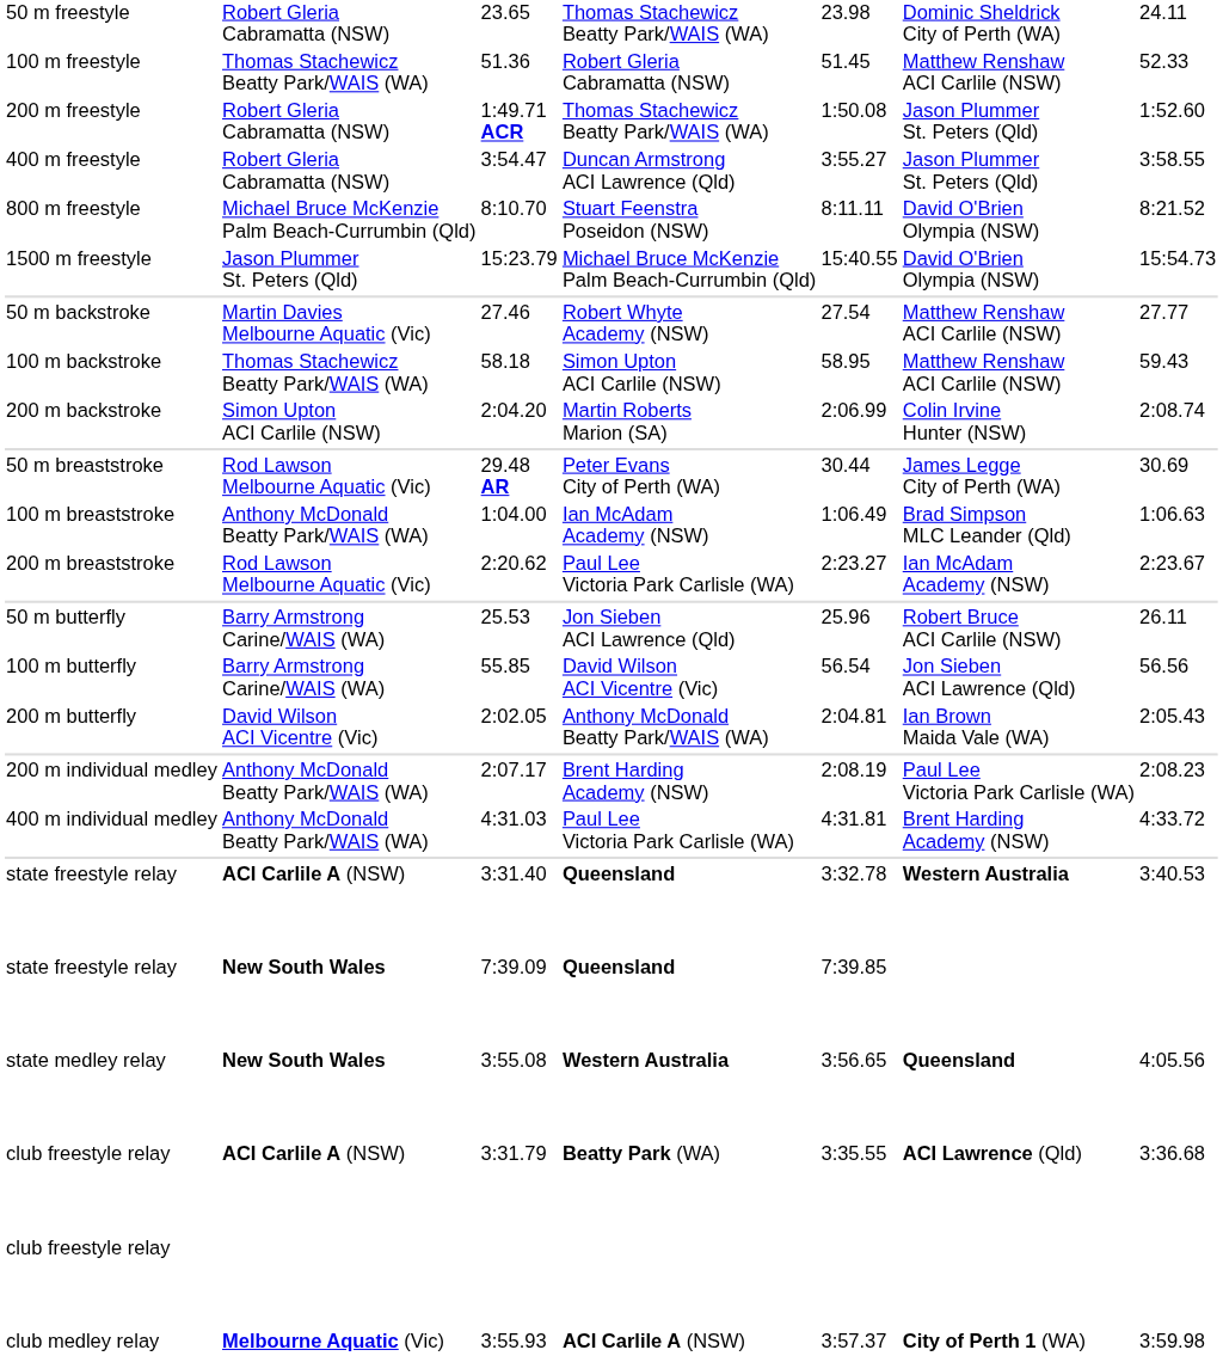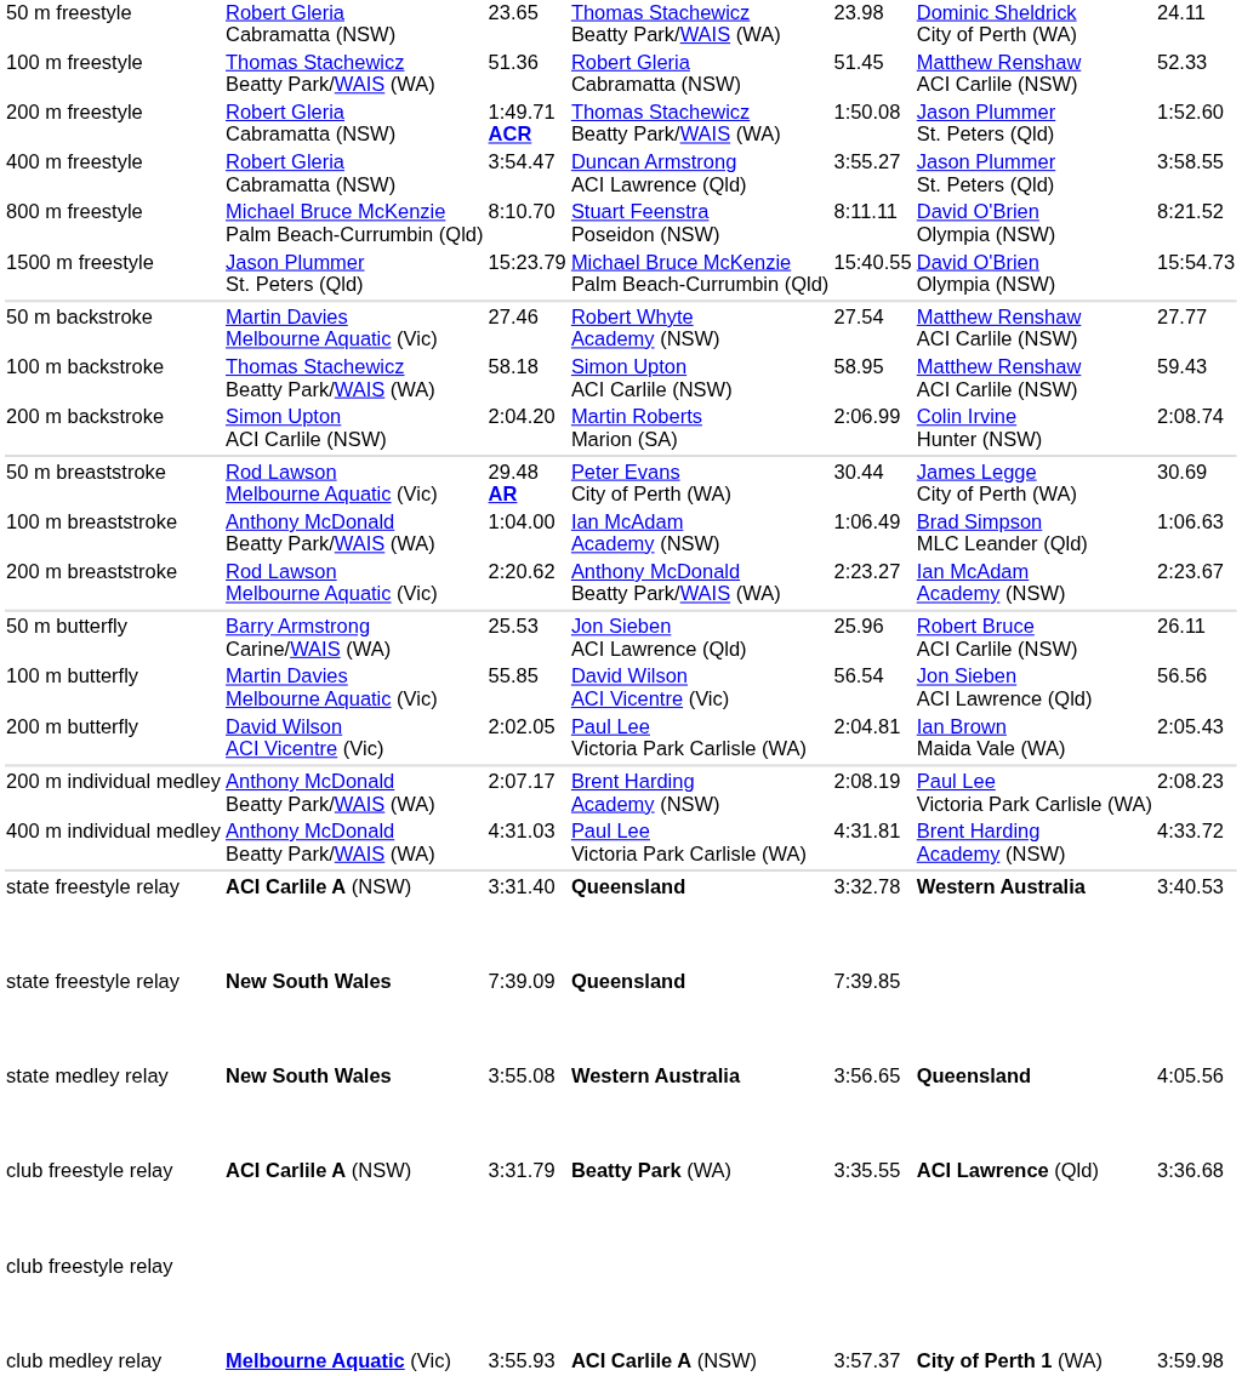 <table>
 <tr valign="top">
 <td>50 m freestyle</td>
 <td><a href='#'>Robert Gleria</a><br>Cabramatta (NSW)</td>
 <td>23.65<br></td>
 <td><a href='#'>Thomas Stachewicz</a><br>Beatty Park/<a href='#'>WAIS</a> (WA)</td>
 <td>23.98<br></td>
 <td><a href='#'>Dominic Sheldrick</a><br>City of Perth (WA)</td>
 <td>24.11<br></td>
 </tr>
 <tr valign="top">
 <td>100 m freestyle</td>
 <td><a href='#'>Thomas Stachewicz</a><br>Beatty Park/<a href='#'>WAIS</a> (WA)</td>
 <td>51.36<br></td>
 <td><a href='#'>Robert Gleria</a><br>Cabramatta (NSW)</td>
 <td>51.45<br></td>
 <td><a href='#'>Matthew Renshaw</a><br>ACI Carlile (NSW)</td>
 <td>52.33<br></td>
 </tr>
 <tr valign="top">
 <td>200 m freestyle</td>
 <td><a href='#'>Robert Gleria</a><br>Cabramatta (NSW)</td>
 <td>1:49.71<br><strong><a href='#'>ACR</a></strong></td>
 <td><a href='#'>Thomas Stachewicz</a><br>Beatty Park/<a href='#'>WAIS</a> (WA)</td>
 <td>1:50.08<br></td>
 <td><a href='#'>Jason Plummer</a><br>St. Peters (Qld)</td>
 <td>1:52.60<br></td>
 </tr>
 <tr valign="top">
 <td>400 m freestyle</td>
 <td><a href='#'>Robert Gleria</a><br>Cabramatta (NSW)</td>
 <td>3:54.47<br></td>
 <td><a href='#'>Duncan Armstrong</a><br>ACI Lawrence (Qld)</td>
 <td>3:55.27<br></td>
 <td><a href='#'>Jason Plummer</a><br>St. Peters (Qld)</td>
 <td>3:58.55<br></td>
 </tr>
 <tr valign="top">
 <td>800 m freestyle</td>
 <td><a href='#'>Michael Bruce McKenzie</a><br>Palm Beach-Currumbin (Qld)</td>
 <td>8:10.70<br></td>
 <td><a href='#'>Stuart Feenstra</a><br>Poseidon (NSW)</td>
 <td>8:11.11<br></td>
 <td><a href='#'>David O'Brien</a> <br>Olympia (NSW)</td>
 <td>8:21.52<br></td>
 </tr>
 <tr valign="top">
 <td>1500 m freestyle</td>
 <td><a href='#'>Jason Plummer</a><br>St. Peters (Qld)</td>
 <td>15:23.79<br></td>
 <td><a href='#'>Michael Bruce McKenzie</a><br>Palm Beach-Currumbin (Qld)</td>
 <td>15:40.55<br></td>
 <td><a href='#'>David O'Brien</a><br>Olympia (NSW)</td>
 <td>15:54.73<br></td>
 </tr>
 <tr bgcolor=#DDDDDD>
 <td colspan=7></td>
 </tr>
 <tr valign="top">
 <td>50 m backstroke</td>
 <td><a href='#'>Martin Davies</a><br><a href='#'>Melbourne Aquatic</a> (Vic)</td>
 <td>27.46<br></td>
 <td><a href='#'>Robert Whyte</a><br><a href='#'>Academy</a> (NSW)</td>
 <td>27.54<br></td>
 <td><a href='#'>Matthew Renshaw</a><br>ACI Carlile (NSW)</td>
 <td>27.77<br></td>
 </tr>
 <tr valign="top">
 <td>100 m backstroke</td>
 <td><a href='#'>Thomas Stachewicz</a><br>Beatty Park/<a href='#'>WAIS</a> (WA)</td>
 <td>58.18<br></td>
 <td><a href='#'>Simon Upton</a><br>ACI Carlile (NSW)</td>
 <td>58.95<br></td>
 <td><a href='#'>Matthew Renshaw</a><br>ACI Carlile (NSW)</td>
 <td>59.43<br></td>
 </tr>
 <tr valign="top">
 <td>200 m backstroke</td>
 <td><a href='#'>Simon Upton</a><br>ACI Carlile (NSW)</td>
 <td>2:04.20<br></td>
 <td><a href='#'>Martin Roberts</a><br>Marion (SA)</td>
 <td>2:06.99<br></td>
 <td><a href='#'>Colin Irvine</a><br>Hunter (NSW)</td>
 <td>2:08.74<br></td>
 </tr>
 <tr bgcolor=#DDDDDD>
 <td colspan=7></td>
 </tr>
 <tr valign="top">
 <td>50 m breaststroke</td>
 <td><a href='#'>Rod Lawson</a><br><a href='#'>Melbourne Aquatic</a> (Vic)</td>
 <td>29.48<br><strong><a href='#'>AR</a></strong></td>
 <td><a href='#'>Peter Evans</a><br>City of Perth (WA)</td>
 <td>30.44<br></td>
 <td><a href='#'>James Legge</a><br>City of Perth (WA)</td>
 <td>30.69<br></td>
 </tr>
 <tr valign="top">
 <td>100 m breaststroke</td>
 <td><a href='#'>Anthony McDonald</a><br>Beatty Park/<a href='#'>WAIS</a> (WA)</td>
 <td>1:04.00<br></td>
 <td><a href='#'>Ian McAdam</a><br><a href='#'>Academy</a> (NSW)</td>
 <td>1:06.49<br></td>
 <td><a href='#'>Brad Simpson</a><br>MLC Leander (Qld)</td>
 <td>1:06.63<br></td>
 </tr>
 <tr valign="top">
 <td>200 m breaststroke</td>
 <td><a href='#'>Rod Lawson</a><br><a href='#'>Melbourne Aquatic</a> (Vic)</td>
 <td>2:20.62<br></td>
-<td><a href='#'>Paul Lee</a><br>Victoria Park Carlisle (WA)</td>
+<td><a href='#'>Anthony McDonald</a><br>Beatty Park/<a href='#'>WAIS</a> (WA)</td>
 <td>2:23.27<br></td>
 <td><a href='#'>Ian McAdam</a><br><a href='#'>Academy</a> (NSW)</td>
 <td>2:23.67<br></td>
 </tr>
 <tr bgcolor=#DDDDDD>
 <td colspan=7></td>
 </tr>
 <tr valign="top">
 <td>50 m butterfly</td>
 <td><a href='#'>Barry Armstrong</a><br>Carine/<a href='#'>WAIS</a> (WA)</td>
 <td>25.53<br></td>
 <td><a href='#'>Jon Sieben</a><br>ACI Lawrence (Qld)</td>
 <td>25.96<br></td>
 <td><a href='#'>Robert Bruce</a><br>ACI Carlile (NSW)</td>
 <td>26.11<br></td>
 </tr>
 <tr valign="top">
 <td>100 m butterfly</td>
-<td><a href='#'>Barry Armstrong</a><br>Carine/<a href='#'>WAIS</a> (WA)</td>
+<td><a href='#'>Martin Davies</a><br><a href='#'>Melbourne Aquatic</a> (Vic)</td>
 <td>55.85</td>
 <td><a href='#'>David Wilson</a><br><a href='#'>ACI Vicentre</a> (Vic)</td>
 <td>56.54<br></td>
 <td><a href='#'>Jon Sieben</a><br>ACI Lawrence (Qld)</td>
 <td>56.56<br></td>
 </tr>
 <tr valign="top">
 <td>200 m butterfly</td>
 <td><a href='#'>David Wilson</a><br><a href='#'>ACI Vicentre</a> (Vic)</td>
 <td>2:02.05<br></td>
-<td><a href='#'>Anthony McDonald</a><br>Beatty Park/<a href='#'>WAIS</a> (WA)</td>
+<td><a href='#'>Paul Lee</a><br>Victoria Park Carlisle (WA)</td>
 <td>2:04.81<br></td>
 <td><a href='#'>Ian Brown</a><br>Maida Vale (WA)</td>
 <td>2:05.43<br></td>
 </tr>
 <tr bgcolor=#DDDDDD>
 <td colspan=7></td>
 </tr>
 <tr valign="top">
 <td>200 m individual medley</td>
 <td><a href='#'>Anthony McDonald</a><br>Beatty Park/<a href='#'>WAIS</a> (WA)</td>
 <td>2:07.17<br></td>
 <td><a href='#'>Brent Harding</a><br><a href='#'>Academy</a> (NSW)</td>
 <td>2:08.19<br></td>
 <td><a href='#'>Paul Lee</a><br>Victoria Park Carlisle (WA)</td>
 <td>2:08.23<br></td>
 </tr>
 <tr valign="top">
 <td>400 m individual medley</td>
 <td><a href='#'>Anthony McDonald</a><br>Beatty Park/<a href='#'>WAIS</a> (WA)</td>
 <td>4:31.03<br></td>
 <td><a href='#'>Paul Lee</a><br>Victoria Park Carlisle (WA)</td>
 <td>4:31.81<br></td>
 <td><a href='#'>Brent Harding</a><br><a href='#'>Academy</a> (NSW)</td>
 <td>4:33.72<br></td>
 </tr>
 <tr bgcolor=#DDDDDD>
 <td colspan=7></td>
 </tr>
 <tr valign="top">
 <td> state freestyle relay</td>
 <td><strong>ACI Carlile A</strong> (NSW)<br><br><br><br></td>
 <td>3:31.40<br></td>
 <td><strong>Queensland</strong><br><br><br><br></td>
 <td>3:32.78<br></td>
 <td><strong>Western Australia</strong><br><br><br><br></td>
 <td>3:40.53<br></td>
 </tr>
 <tr valign="top">
 <td> state freestyle relay</td>
 <td><strong>New South Wales</strong><br><br><br><br></td>
 <td>7:39.09<br></td>
 <td><strong>Queensland</strong><br><br><br><br></td>
 <td>7:39.85<br></td>
 <td><br><br><br><br></td>
 <td><br></td>
 </tr>
 <tr valign="top">
 <td> state medley relay</td>
 <td><strong>New South Wales</strong><br><br><br><br></td>
 <td>3:55.08<br></td>
 <td><strong>Western Australia</strong><br><br><br><br></td>
 <td>3:56.65<br></td>
 <td><strong>Queensland</strong><br><br><br><br></td>
 <td>4:05.56<br></td>
 </tr>
 <tr valign="top">
 <td> club freestyle relay</td>
 <td><strong>ACI Carlile A</strong> (NSW)<br><br><br><br></td>
 <td>3:31.79<br></td>
 <td><strong>Beatty Park</strong> (WA)<br><br><br><br></td>
 <td>3:35.55<br></td>
 <td><strong>ACI Lawrence</strong> (Qld)<br><br><br><br></td>
 <td>3:36.68<br></td>
 </tr>
 <tr valign="top">
 <td> club freestyle relay</td>
 <td><br><br><br><br></td>
 <td><br></td>
 <td><br><br><br><br></td>
 <td><br></td>
 <td><br><br><br><br></td>
 <td><br></td>
 </tr>
 <tr valign="top">
 <td> club medley relay</td>
 <td><strong><a href='#'>Melbourne Aquatic</a></strong> (Vic)<br><br><br><br></td>
 <td>3:55.93<br></td>
 <td><strong>ACI Carlile A</strong>  (NSW)<br><br><br><br></td>
 <td>3:57.37<br></td>
 <td><strong>City of Perth 1</strong> (WA)<br><br><br><br></td>
 <td>3:59.98<br></td>
 </tr>
 </table>
